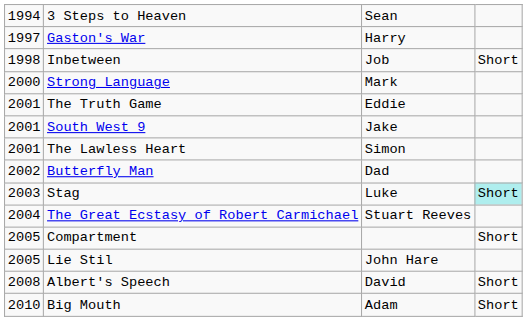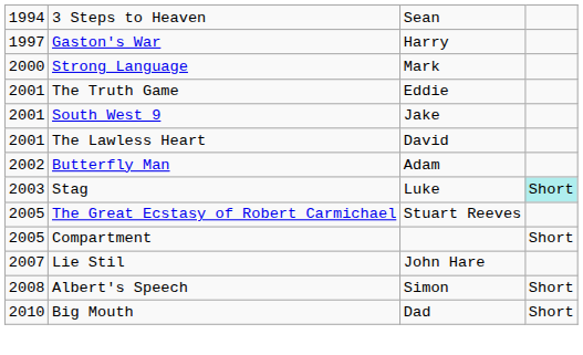 <table class="wikitable">
 <tr>
 <td>1994</td>
 <td>3 Steps to Heaven</td>
 <td>Sean</td>
 <td></td>
 </tr>
 <tr>
 <td>1997</td>
 <td><a href='#'>Gaston's War</a></td>
 <td>Harry</td>
 <td></td>
-</tr>
-<tr>
-<td>1998</td>
-<td>Inbetween</td>
-<td>Job</td>
-<td>Short</td>
 </tr>
 <tr>
 <td>2000</td>
 <td><a href='#'>Strong Language</a></td>
 <td>Mark</td>
 <td></td>
 </tr>
 <tr>
 <td>2001</td>
 <td>The Truth Game</td>
 <td>Eddie</td>
 <td></td>
 </tr>
 <tr>
 <td>2001</td>
 <td><a href='#'>South West 9</a></td>
 <td>Jake</td>
 <td></td>
 </tr>
 <tr>
 <td>2001</td>
 <td>The Lawless Heart</td>
-<td>Simon</td>
+<td>David</td>
 <td></td>
 </tr>
 <tr>
 <td>2002</td>
 <td><a href='#'>Butterfly Man</a></td>
-<td>Dad</td>
+<td>Adam</td>
 <td></td>
 </tr>
 <tr>
 <td>2003</td>
 <td>Stag</td>
 <td>Luke</td>
 <td style="background: paleturquoise;">Short</td>
 </tr>
 <tr>
-<td>2004</td>
+<td>2005</td>
 <td><a href='#'>The Great Ecstasy of Robert Carmichael</a></td>
 <td>Stuart Reeves</td>
 <td></td>
 </tr>
 <tr>
 <td>2005</td>
 <td>Compartment</td>
 <td></td>
 <td>Short</td>
 </tr>
 <tr>
-<td>2005</td>
+<td>2007</td>
 <td>Lie Stil</td>
 <td>John Hare</td>
 <td></td>
 </tr>
 <tr>
 <td>2008</td>
 <td>Albert's Speech</td>
-<td>David</td>
+<td>Simon</td>
 <td>Short</td>
 </tr>
 <tr>
 <td>2010</td>
 <td>Big Mouth</td>
-<td>Adam</td>
+<td>Dad</td>
 <td>Short</td>
 </tr>
 </table>
